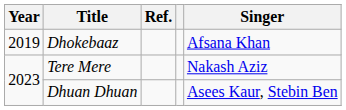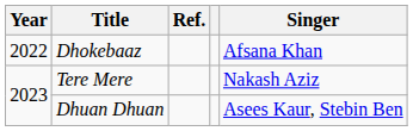 <table class="wikitable">
 <tr>
 <th>Year</th>
 <th>Title</th>
 <th>Ref.</th>
 <th></th>
 <th>Singer</th>
 </tr>
 <tr>
-<td>2019</td>
+<td>2022</td>
 <td><em>Dhokebaaz</em></td>
 <td></td>
 <td></td>
 <td><a href='#'>Afsana Khan</a></td>
 </tr>
 <tr>
 <td rowspan="2">2023</td>
 <td><em>Tere Mere</em></td>
 <td></td>
 <td></td>
 <td><a href='#'>Nakash Aziz</a></td>
 </tr>
 <tr>
 <td><em>Dhuan Dhuan</em></td>
 <td></td>
 <td></td>
 <td><a href='#'>Asees Kaur</a>, <a href='#'>Stebin Ben</a></td>
 </tr>
 </table>
